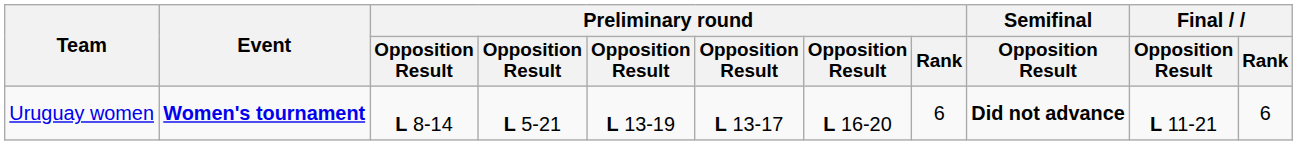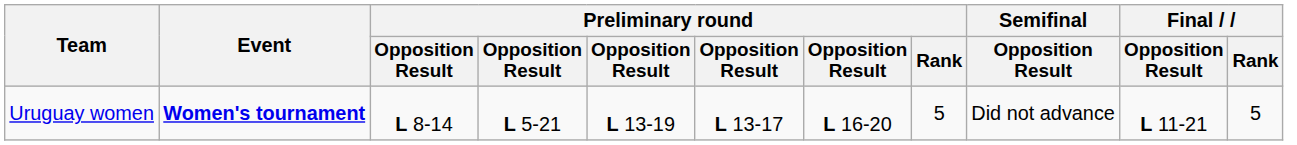 <table class=wikitable style=font-size:90%;text-align:center>
 <tr>
 <th rowspan=2>Team</th>
 <th rowspan=2>Event</th>
 <th colspan=6>Preliminary round</th>
 <th>Semifinal</th>
 <th colspan=2>Final /  / </th>
 </tr>
 <tr style=font-size:95%>
 <th>Opposition<br>Result</th>
 <th>Opposition<br>Result</th>
 <th>Opposition<br>Result</th>
 <th>Opposition<br>Result</th>
 <th>Opposition<br>Result</th>
 <th>Rank</th>
 <th>Opposition<br>Result</th>
 <th>Opposition<br>Result</th>
 <th>Rank</th>
 </tr>
 <tr>
 <td align=left><a href='#'>Uruguay women</a></td>
 <td align=left><strong><a href='#'>Women's tournament</a></strong></td>
 <td><br><strong>L</strong> 8-14</td>
 <td><br><strong>L</strong> 5-21</td>
 <td><br><strong>L</strong> 13-19</td>
 <td><br><strong>L</strong> 13-17</td>
 <td><br><strong>L</strong> 16-20</td>
-<td>6</td>
-<td><strong>Did not advance</strong></td>
+<td>5</td>
+<td>Did not advance</td>
 <td><br><strong>L</strong> 11-21</td>
-<td>6</td>
+<td>5</td>
 </tr>
 </table>
